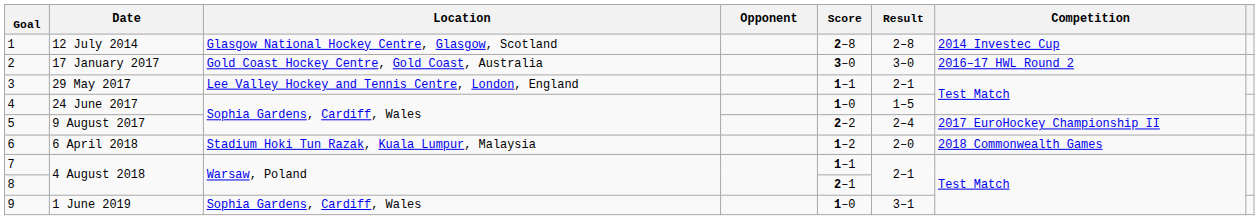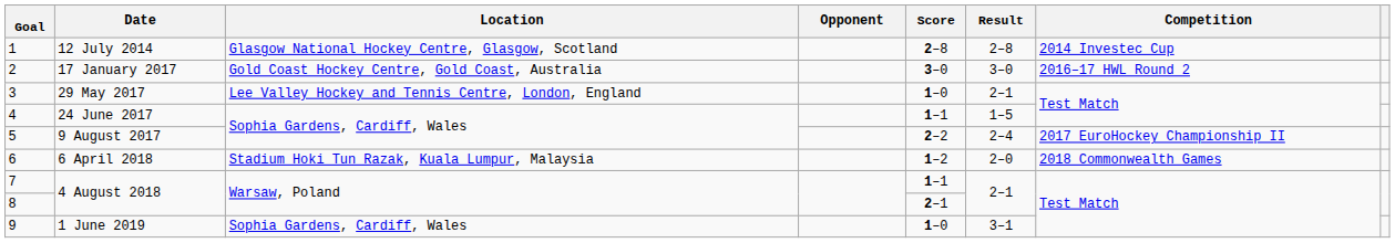 <table class="wikitable sortable" style="font-size:90%" width=97%>
 <tr>
 <th style="font-size:95%;" data-sort-type=number><br>Goal</th>
 <th align=center>Date</th>
 <th>Location</th>
 <th width=90>Opponent</th>
 <th data-sort-type="number" style="font-size:95%">Score</th>
 <th data-sort-type="number" style="font-size:95%">Result</th>
 <th>Competition</th>
 <th></th>
 </tr>
 <tr>
 <td>1</td>
 <td>12 July 2014</td>
 <td><a href='#'>Glasgow National Hockey Centre</a>, <a href='#'>Glasgow</a>, Scotland</td>
 <td></td>
 <td align="center"><strong>2</strong>–8</td>
 <td align="center">2–8</td>
 <td><a href='#'>2014 Investec Cup</a></td>
 <td></td>
 </tr>
 <tr>
 <td>2</td>
 <td>17 January 2017</td>
 <td><a href='#'>Gold Coast Hockey Centre</a>, <a href='#'>Gold Coast</a>, Australia</td>
 <td></td>
 <td align="center"><strong>3</strong>–0</td>
 <td align="center">3–0</td>
 <td><a href='#'>2016–17 HWL Round 2</a></td>
 <td></td>
 </tr>
 <tr>
 <td>3</td>
 <td>29 May 2017</td>
 <td><a href='#'>Lee Valley Hockey and Tennis Centre</a>, <a href='#'>London</a>, England</td>
 <td></td>
-<td align="center"><strong>1</strong>–1</td>
+<td align="center"><strong>1</strong>–0</td>
 <td align="center">2–1</td>
 <td rowspan=2><a href='#'>Test Match</a></td>
 <td></td>
 </tr>
 <tr>
 <td>4</td>
 <td>24 June 2017</td>
 <td rowspan=2><a href='#'>Sophia Gardens</a>, <a href='#'>Cardiff</a>, Wales</td>
 <td></td>
-<td align="center"><strong>1</strong>–0</td>
+<td align="center"><strong>1</strong>–1</td>
 <td align="center">1–5</td>
 <td></td>
 </tr>
 <tr>
 <td>5</td>
 <td>9 August 2017</td>
 <td></td>
 <td align="center"><strong>2</strong>–2</td>
 <td align="center">2–4</td>
 <td><a href='#'>2017 EuroHockey Championship II</a></td>
 <td></td>
 </tr>
 <tr>
 <td>6</td>
 <td>6 April 2018</td>
 <td><a href='#'>Stadium Hoki Tun Razak</a>, <a href='#'>Kuala Lumpur</a>, Malaysia</td>
 <td></td>
 <td align="center"><strong>1</strong>–2</td>
 <td align="center">2–0</td>
 <td><a href='#'>2018 Commonwealth Games</a></td>
 <td></td>
 </tr>
 <tr>
 <td>7</td>
 <td rowspan=2>4 August 2018</td>
 <td rowspan=2><a href='#'>Warsaw</a>, Poland</td>
 <td rowspan=2></td>
 <td align="center"><strong>1</strong>–1</td>
 <td rowspan=2; align="center">2–1</td>
 <td rowspan=3><a href='#'>Test Match</a></td>
 <td rowspan=2></td>
 </tr>
 <tr>
 <td>8</td>
 <td align="center"><strong>2</strong>–1</td>
 </tr>
 <tr>
 <td>9</td>
 <td>1 June 2019</td>
 <td><a href='#'>Sophia Gardens</a>, <a href='#'>Cardiff</a>, Wales</td>
 <td></td>
 <td align="center"><strong>1</strong>–0</td>
 <td align="center">3–1</td>
 <td></td>
 </tr>
 </table>
